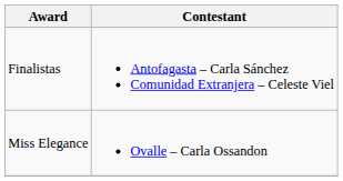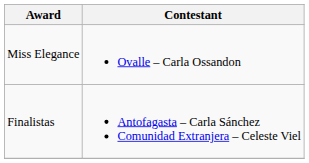 <table class="wikitable sortable" style="font-size: 95%;">
 <tr>
 <th>Award</th>
 <th>Contestant</th>
 </tr>
 <tr>
+<td>Miss Elegance</td>
+<td><br><ul><li><a href='#'>Ovalle</a> – Carla Ossandon</li></ul></td>
+</tr>
+<tr>
 <td>Finalistas</td>
 <td><br><ul><li><a href='#'>Antofagasta</a> – Carla Sánchez</li><li><a href='#'>Comunidad Extranjera</a> – Celeste Viel</li></ul></td>
 </tr>
 <tr>
-<td>Miss Elegance</td>
-<td><br><ul><li><a href='#'>Ovalle</a> – Carla Ossandon</li></ul></td>
-</tr>
-<tr>
 </tr>
 </table>
